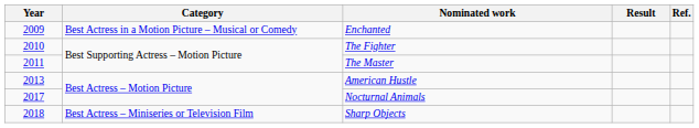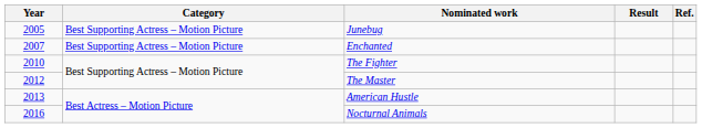 <table class=wikitable>
 <tr>
 <th scope="col" style="width:5em;">Year</th>
 <th scope="col" style="width:26em;">Category</th>
 <th scope="col" style="width:25em;">Nominated work</th>
 <th scope="col" style="width:5em;">Result</th>
 <th>Ref.</th>
 </tr>
 <tr>
-<td style="text-align:center;"><a href='#'>2009</a></td>
-<td><a href='#'>Best Actress in a Motion Picture – Musical or Comedy</a></td>
+<td style="text-align:center;"><a href='#'>2005</a></td>
+<td><a href='#'>Best Supporting Actress – Motion Picture</a></td>
+<td><em><a href='#'>Junebug</a></em></td>
+<td></td>
+<td style="text-align:center;"></td>
+</tr>
+<tr>
+<td style="text-align:center;"><a href='#'>2007</a></td>
+<td><a href='#'>Best Supporting Actress – Motion Picture</a></td>
 <td><em><a href='#'>Enchanted</a></em></td>
 <td></td>
 <td style="text-align:center;"></td>
 </tr>
 <tr>
 <td style="text-align:center;"><a href='#'>2010</a></td>
 <td rowspan="2">Best Supporting Actress – Motion Picture</td>
 <td><em><a href='#'>The Fighter</a></em></td>
 <td></td>
 <td style="text-align:center;"></td>
 </tr>
 <tr>
-<td style="text-align:center;"><a href='#'>2011</a></td>
+<td style="text-align:center;"><a href='#'>2012</a></td>
 <td><em><a href='#'>The Master</a></em></td>
 <td></td>
 <td style="text-align:center;"></td>
 </tr>
 <tr>
 <td style="text-align:center;"><a href='#'>2013</a></td>
 <td rowspan="2"><a href='#'>Best Actress – Motion Picture</a></td>
 <td><em><a href='#'>American Hustle</a></em></td>
 <td></td>
 <td style="text-align:center;"></td>
 </tr>
 <tr>
-<td style="text-align:center;"><a href='#'>2017</a></td>
+<td style="text-align:center;"><a href='#'>2016</a></td>
 <td><em><a href='#'>Nocturnal Animals</a></em></td>
 <td></td>
 <td style="text-align:center;"></td>
 </tr>
-<tr>
-<td style="text-align:center;"><a href='#'>2018</a></td>
-<td><a href='#'>Best Actress – Miniseries or Television Film</a></td>
-<td><em><a href='#'>Sharp Objects</a></em></td>
-<td></td>
-<td style="text-align:center;"></td>
-</tr>
 </table>
